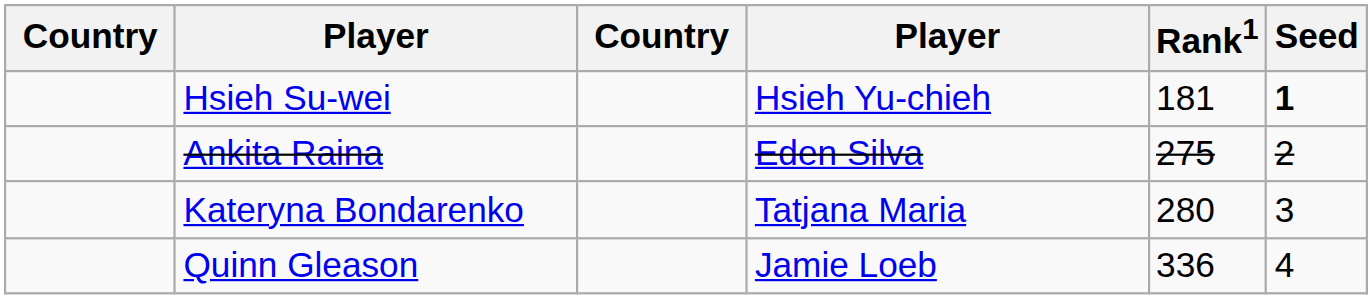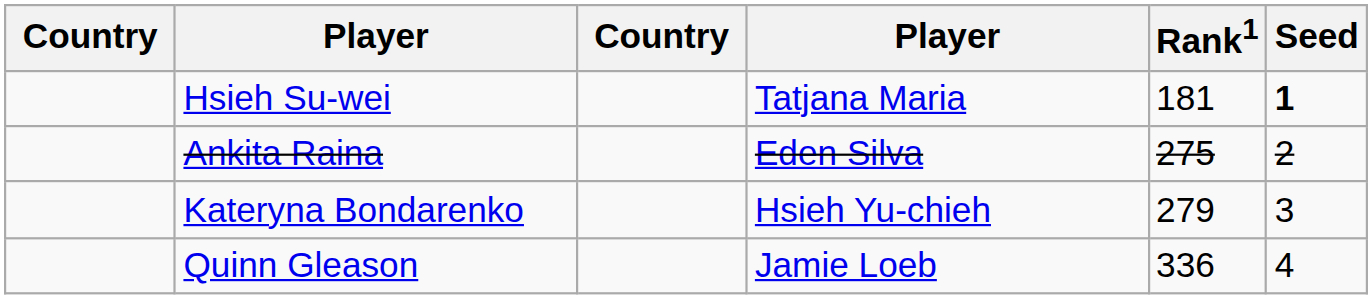 <table class="sortable wikitable">
 <tr>
 <th width="70">Country</th>
 <th width="175">Player</th>
 <th width="70">Country</th>
 <th width="175">Player</th>
 <th>Rank<sup>1</sup></th>
 <th>Seed</th>
 </tr>
 <tr>
 <td></td>
 <td><a href='#'>Hsieh Su-wei</a></td>
 <td></td>
-<td><a href='#'>Hsieh Yu-chieh</a></td>
+<td><a href='#'>Tatjana Maria</a></td>
 <td>181</td>
 <td><strong>1</strong></td>
 </tr>
 <tr>
 <td><s></s></td>
 <td><s><a href='#'>Ankita Raina</a></s></td>
 <td><s></s></td>
 <td><s><a href='#'>Eden Silva</a></s></td>
 <td><s>275</s></td>
 <td><s>2</s></td>
 </tr>
 <tr>
 <td></td>
 <td><a href='#'>Kateryna Bondarenko</a></td>
 <td></td>
-<td><a href='#'>Tatjana Maria</a></td>
-<td>280</td>
+<td><a href='#'>Hsieh Yu-chieh</a></td>
+<td>279</td>
 <td>3</td>
 </tr>
 <tr>
 <td></td>
 <td><a href='#'>Quinn Gleason</a></td>
 <td></td>
 <td><a href='#'>Jamie Loeb</a></td>
 <td>336</td>
 <td>4</td>
 </tr>
 </table>
